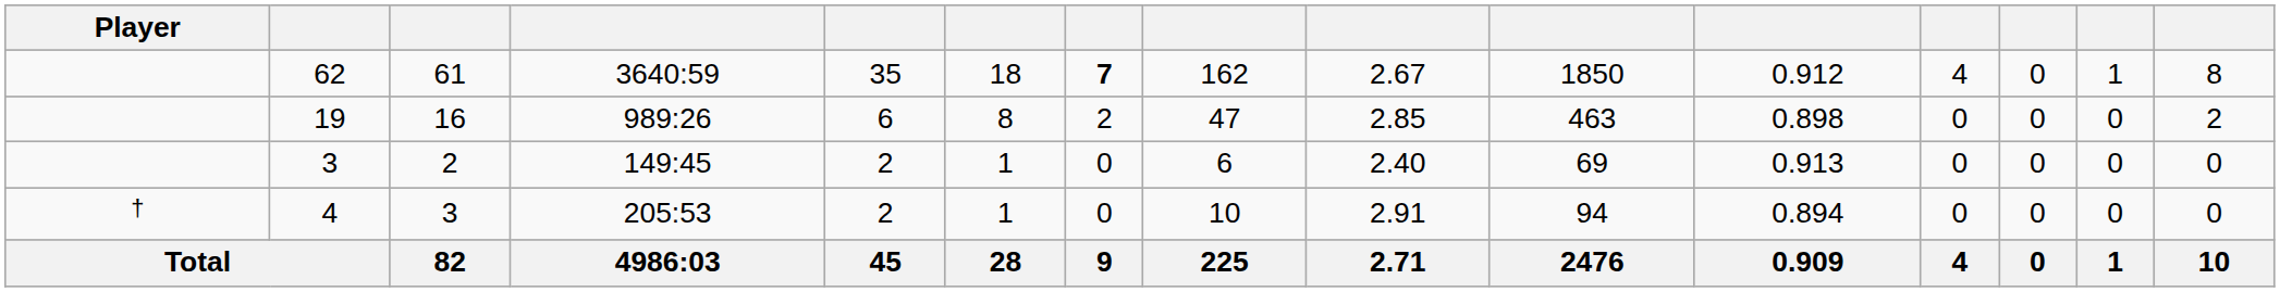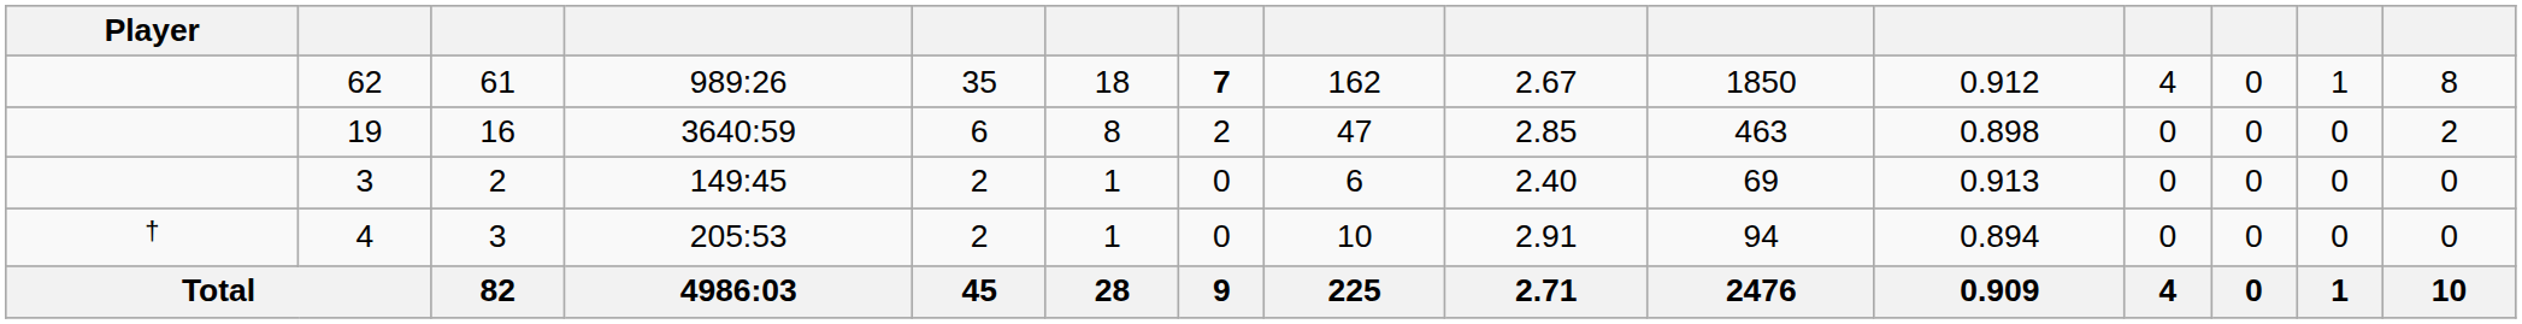 <table class="wikitable sortable" style="width:100%; text-align:center;">
 <tr>
 <th>Player</th>
 <th></th>
 <th></th>
 <th></th>
 <th></th>
 <th></th>
 <th></th>
 <th></th>
 <th></th>
 <th></th>
 <th></th>
 <th></th>
 <th></th>
 <th></th>
 <th></th>
 </tr>
 <tr>
 <td></td>
 <td>62</td>
 <td>61</td>
-<td>3640:59</td>
+<td>989:26</td>
 <td>35</td>
 <td>18</td>
 <td><strong>7</strong></td>
 <td>162</td>
 <td>2.67</td>
 <td>1850</td>
 <td>0.912</td>
 <td>4</td>
 <td>0</td>
 <td>1</td>
 <td>8</td>
 </tr>
 <tr>
 <td></td>
 <td>19</td>
 <td>16</td>
-<td>989:26</td>
+<td>3640:59</td>
 <td>6</td>
 <td>8</td>
 <td>2</td>
 <td>47</td>
 <td>2.85</td>
 <td>463</td>
 <td>0.898</td>
 <td>0</td>
 <td>0</td>
 <td>0</td>
 <td>2</td>
 </tr>
 <tr>
 <td></td>
 <td>3</td>
 <td>2</td>
 <td>149:45</td>
 <td>2</td>
 <td>1</td>
 <td>0</td>
 <td>6</td>
 <td>2.40</td>
 <td>69</td>
 <td>0.913</td>
 <td>0</td>
 <td>0</td>
 <td>0</td>
 <td>0</td>
 </tr>
 <tr>
 <td><sup>†</sup></td>
 <td>4</td>
 <td>3</td>
 <td>205:53</td>
 <td>2</td>
 <td>1</td>
 <td>0</td>
 <td>10</td>
 <td>2.91</td>
 <td>94</td>
 <td>0.894</td>
 <td>0</td>
 <td>0</td>
 <td>0</td>
 <td>0</td>
 </tr>
 <tr class="sortbottom">
 <th colspan=2>Total</th>
 <th>82</th>
 <th>4986:03</th>
 <th>45</th>
 <th>28</th>
 <th>9</th>
 <th>225</th>
 <th>2.71</th>
 <th>2476</th>
 <th>0.909</th>
 <th>4</th>
 <th>0</th>
 <th>1</th>
 <th>10</th>
 </tr>
 </table>
